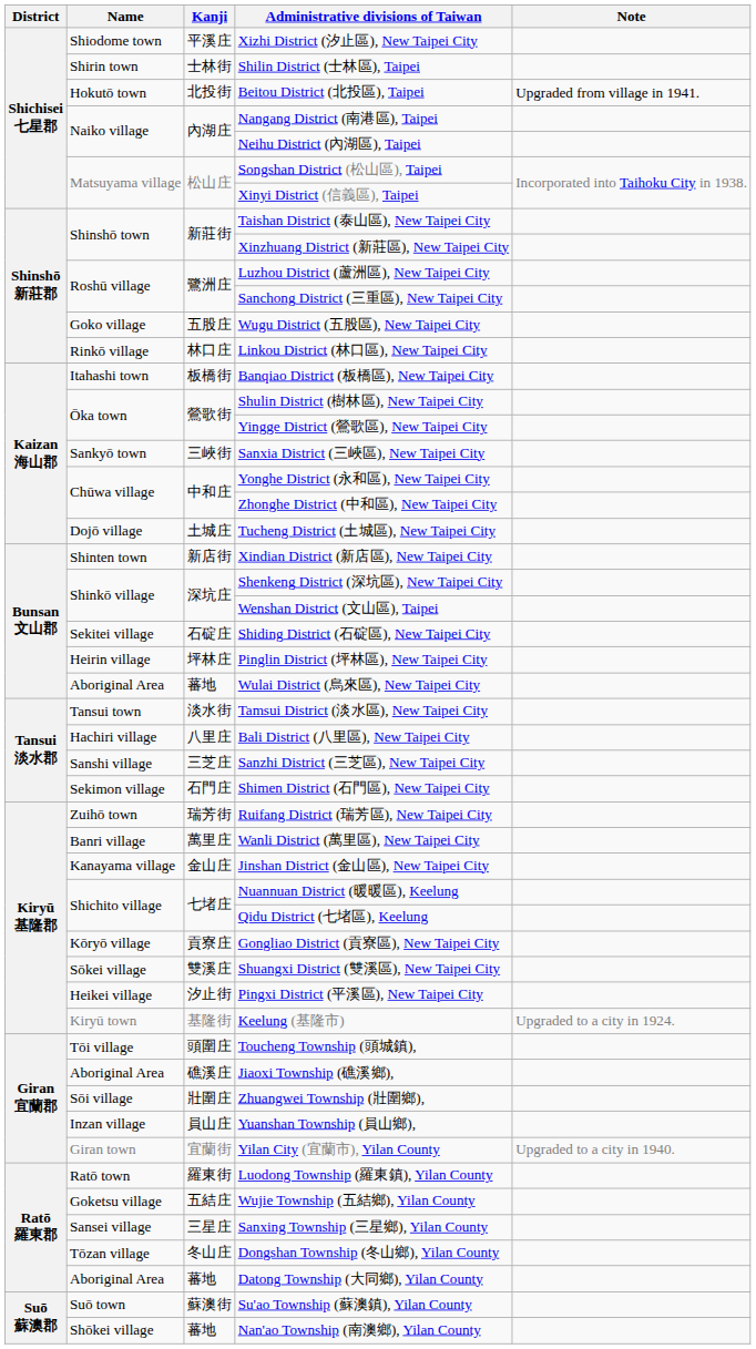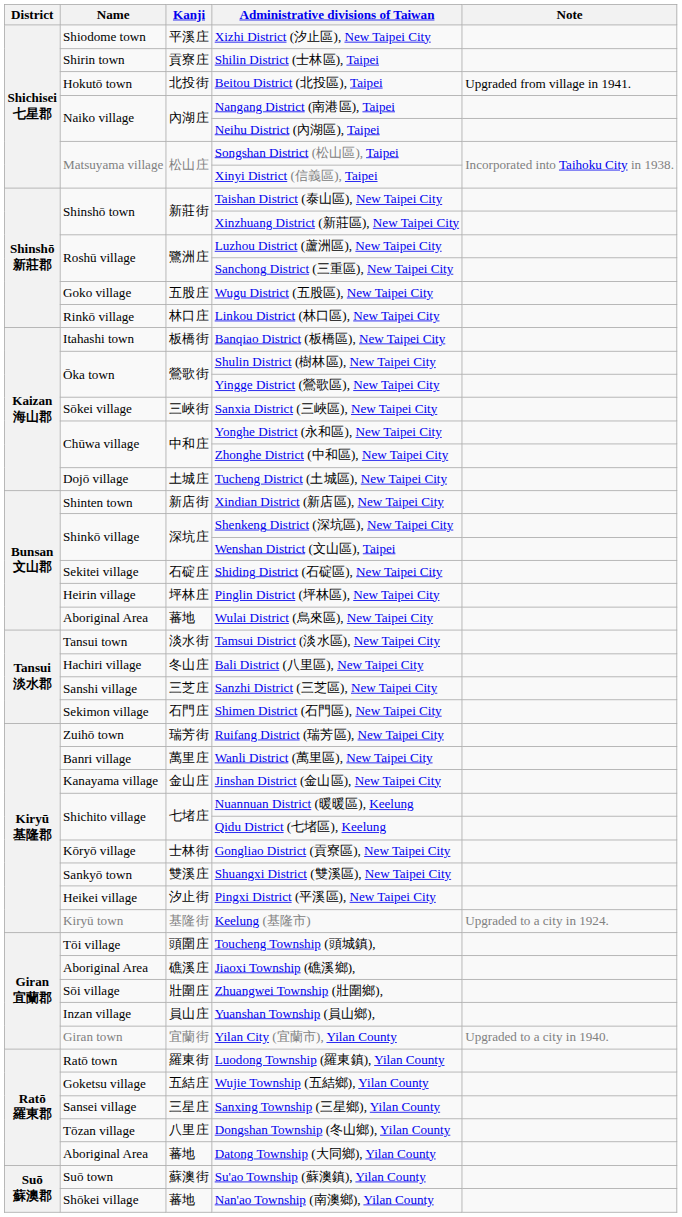 <table class=wikitable>
 <tr>
 <th>District</th>
 <th>Name</th>
 <th><a href='#'>Kanji</a></th>
 <th><a href='#'>Administrative divisions of Taiwan</a></th>
 <th>Note</th>
 </tr>
 <tr>
 <th rowspan=7>Shichisei<br>七星郡</th>
 <td>Shiodome town</td>
 <td>平溪庄</td>
 <td><a href='#'>Xizhi District</a> (汐止區), <a href='#'>New Taipei City</a></td>
 <td></td>
 </tr>
 <tr>
 <td>Shirin town</td>
-<td>士林街</td>
+<td>貢寮庄</td>
 <td><a href='#'>Shilin District</a> (士林區), <a href='#'>Taipei</a></td>
 <td></td>
 </tr>
 <tr>
 <td>Hokutō town</td>
 <td>北投街</td>
 <td><a href='#'>Beitou District</a> (北投區), <a href='#'>Taipei</a></td>
 <td>Upgraded from village in 1941.</td>
 </tr>
 <tr>
 <td rowspan=2>Naiko village</td>
 <td rowspan=2>內湖庄</td>
 <td><a href='#'>Nangang District</a> (南港區), <a href='#'>Taipei</a></td>
 <td></td>
 </tr>
 <tr>
 <td><a href='#'>Neihu District</a> (內湖區), <a href='#'>Taipei</a></td>
 <td></td>
 </tr>
 <tr style="color:grey;">
 <td rowspan=2>Matsuyama village</td>
 <td rowspan=2>松山庄</td>
 <td><a href='#'>Songshan District</a> (松山區), <a href='#'>Taipei</a></td>
 <td rowspan=2>Incorporated into <a href='#'>Taihoku City</a> in 1938.</td>
 </tr>
 <tr style="color:grey;">
 <td><a href='#'>Xinyi District</a> (信義區), <a href='#'>Taipei</a></td>
 </tr>
 <tr>
 <th rowspan="6">Shinshō<br>新莊郡</th>
 <td rowspan="2">Shinshō town</td>
 <td rowspan="2">新莊街</td>
 <td><a href='#'>Taishan District</a> (泰山區), <a href='#'>New Taipei City</a></td>
 <td></td>
 </tr>
 <tr>
 <td><a href='#'>Xinzhuang District</a> (新莊區), <a href='#'>New Taipei City</a></td>
 <td></td>
 </tr>
 <tr>
 <td rowspan=2>Roshū village</td>
 <td rowspan=2>鷺洲庄</td>
 <td><a href='#'>Luzhou District</a> (蘆洲區), <a href='#'>New Taipei City</a></td>
 <td></td>
 </tr>
 <tr>
 <td><a href='#'>Sanchong District</a> (三重區), <a href='#'>New Taipei City</a></td>
 <td></td>
 </tr>
 <tr>
 <td>Goko village</td>
 <td>五股庄</td>
 <td><a href='#'>Wugu District</a> (五股區), <a href='#'>New Taipei City</a></td>
 <td></td>
 </tr>
 <tr>
 <td>Rinkō village</td>
 <td>林口庄</td>
 <td><a href='#'>Linkou District</a> (林口區), <a href='#'>New Taipei City</a></td>
 <td></td>
 </tr>
 <tr>
 <th rowspan=7>Kaizan<br>海山郡</th>
 <td>Itahashi town</td>
 <td>板橋街</td>
 <td><a href='#'>Banqiao District</a> (板橋區), <a href='#'>New Taipei City</a></td>
 <td></td>
 </tr>
 <tr>
 <td rowspan=2>Ōka town</td>
 <td rowspan=2>鶯歌街</td>
 <td><a href='#'>Shulin District</a> (樹林區), <a href='#'>New Taipei City</a></td>
 <td></td>
 </tr>
 <tr>
 <td><a href='#'>Yingge District</a> (鶯歌區), <a href='#'>New Taipei City</a></td>
 </tr>
 <tr>
-<td>Sankyō town</td>
+<td>Sōkei village</td>
 <td>三峽街</td>
 <td><a href='#'>Sanxia District</a> (三峽區), <a href='#'>New Taipei City</a></td>
 <td></td>
 </tr>
 <tr>
 <td rowspan=2>Chūwa village</td>
 <td rowspan=2>中和庄</td>
 <td><a href='#'>Yonghe District</a> (永和區), <a href='#'>New Taipei City</a></td>
 <td></td>
 </tr>
 <tr>
 <td><a href='#'>Zhonghe District</a> (中和區), <a href='#'>New Taipei City</a></td>
 <td></td>
 </tr>
 <tr>
 <td>Dojō village</td>
 <td>土城庄</td>
 <td><a href='#'>Tucheng District</a> (土城區), <a href='#'>New Taipei City</a></td>
 <td></td>
 </tr>
 <tr>
 <th rowspan="6">Bunsan<br>文山郡</th>
 <td>Shinten town</td>
 <td>新店街</td>
 <td><a href='#'>Xindian District</a> (新店區), <a href='#'>New Taipei City</a></td>
 </tr>
 <tr>
 <td rowspan="2">Shinkō village</td>
 <td rowspan="2">深坑庄</td>
 <td><a href='#'>Shenkeng District</a> (深坑區), <a href='#'>New Taipei City</a></td>
 <td></td>
 </tr>
 <tr>
 <td><a href='#'>Wenshan District</a> (文山區), <a href='#'>Taipei</a></td>
 <td></td>
 </tr>
 <tr>
 <td>Sekitei village</td>
 <td>石碇庄</td>
 <td><a href='#'>Shiding District</a> (石碇區),  <a href='#'>New Taipei City</a></td>
 <td></td>
 </tr>
 <tr>
 <td>Heirin village</td>
 <td>坪林庄</td>
 <td><a href='#'>Pinglin District</a> (坪林區), <a href='#'>New Taipei City</a></td>
 <td></td>
 </tr>
 <tr>
 <td>Aboriginal Area</td>
 <td>蕃地</td>
 <td><a href='#'>Wulai District</a> (烏來區), <a href='#'>New Taipei City</a></td>
 <td></td>
 </tr>
 <tr>
 <th rowspan="4">Tansui<br>淡水郡</th>
 <td>Tansui town</td>
 <td>淡水街</td>
 <td><a href='#'>Tamsui District</a> (淡水區), <a href='#'>New Taipei City</a></td>
 <td></td>
 </tr>
 <tr>
 <td>Hachiri village</td>
-<td>八里庄</td>
+<td>冬山庄</td>
 <td><a href='#'>Bali District</a> (八里區), <a href='#'>New Taipei City</a></td>
 <td></td>
 </tr>
 <tr>
 <td>Sanshi village</td>
 <td>三芝庄</td>
 <td><a href='#'>Sanzhi District</a> (三芝區), <a href='#'>New Taipei City</a></td>
 <td></td>
 </tr>
 <tr>
 <td>Sekimon village</td>
 <td>石門庄</td>
 <td><a href='#'>Shimen District</a> (石門區), <a href='#'>New Taipei City</a></td>
 <td></td>
 </tr>
 <tr>
 <th rowspan="9">Kiryū<br>基隆郡</th>
 <td>Zuihō town</td>
 <td>瑞芳街</td>
 <td><a href='#'>Ruifang District</a> (瑞芳區), <a href='#'>New Taipei City</a></td>
 <td></td>
 </tr>
 <tr>
 <td>Banri village</td>
 <td>萬里庄</td>
 <td><a href='#'>Wanli District</a> (萬里區), <a href='#'>New Taipei City</a></td>
 <td></td>
 </tr>
 <tr>
 <td>Kanayama village</td>
 <td>金山庄</td>
 <td><a href='#'>Jinshan District</a> (金山區), <a href='#'>New Taipei City</a></td>
 <td></td>
 </tr>
 <tr>
 <td rowspan="2">Shichito village</td>
 <td rowspan="2">七堵庄</td>
 <td><a href='#'>Nuannuan District</a> (暖暖區), <a href='#'>Keelung</a></td>
 <td></td>
 </tr>
 <tr>
 <td><a href='#'>Qidu District</a> (七堵區), <a href='#'>Keelung</a></td>
 <td></td>
 </tr>
 <tr>
 <td>Kōryō village</td>
-<td>貢寮庄</td>
+<td>士林街</td>
 <td><a href='#'>Gongliao District</a> (貢寮區), <a href='#'>New Taipei City</a></td>
 <td></td>
 </tr>
 <tr>
-<td>Sōkei village</td>
+<td>Sankyō town</td>
 <td>雙溪庄</td>
 <td><a href='#'>Shuangxi District</a> (雙溪區), <a href='#'>New Taipei City</a></td>
 <td></td>
 </tr>
 <tr>
 <td>Heikei village</td>
 <td>汐止街</td>
 <td><a href='#'>Pingxi District</a> (平溪區), <a href='#'>New Taipei City</a></td>
 <td></td>
 </tr>
 <tr style="color:grey;">
 <td>Kiryū town</td>
 <td>基隆街</td>
 <td><a href='#'>Keelung</a> (基隆市)</td>
 <td>Upgraded to a city in 1924.</td>
 </tr>
 <tr>
 <th rowspan="5">Giran<br>宜蘭郡</th>
 <td>Tōi village</td>
 <td>頭圍庄</td>
 <td><a href='#'>Toucheng Township</a> (頭城鎮),</td>
 <td></td>
 </tr>
 <tr>
 <td>Aboriginal Area</td>
 <td>礁溪庄</td>
 <td><a href='#'>Jiaoxi Township</a> (礁溪鄉),</td>
 <td></td>
 </tr>
 <tr>
 <td>Sōi village</td>
 <td>壯圍庄</td>
 <td><a href='#'>Zhuangwei Township</a> (壯圍鄉),</td>
 <td></td>
 </tr>
 <tr>
 <td>Inzan village</td>
 <td>員山庄</td>
 <td><a href='#'>Yuanshan Township</a> (員山鄉),</td>
 <td></td>
 </tr>
 <tr style="color:grey;">
 <td>Giran town</td>
 <td>宜蘭街</td>
 <td><a href='#'>Yilan City</a> (宜蘭市), <a href='#'>Yilan County</a></td>
 <td>Upgraded to a city in 1940.</td>
 </tr>
 <tr>
 <th rowspan="5">Ratō<br>羅東郡</th>
 <td>Ratō town</td>
 <td>羅東街</td>
 <td><a href='#'>Luodong Township</a> (羅東鎮), <a href='#'>Yilan County</a></td>
 <td></td>
 </tr>
 <tr>
 <td>Goketsu village</td>
 <td>五結庄</td>
 <td><a href='#'>Wujie Township</a> (五結鄉), <a href='#'>Yilan County</a></td>
 <td></td>
 </tr>
 <tr>
 <td>Sansei village</td>
 <td>三星庄</td>
 <td><a href='#'>Sanxing Township</a> (三星鄉), <a href='#'>Yilan County</a></td>
 <td></td>
 </tr>
 <tr>
 <td>Tōzan village</td>
-<td>冬山庄</td>
+<td>八里庄</td>
 <td><a href='#'>Dongshan Township</a> (冬山鄉), <a href='#'>Yilan County</a></td>
 <td></td>
 </tr>
 <tr>
 <td>Aboriginal Area</td>
 <td>蕃地</td>
 <td><a href='#'>Datong Township</a> (大同鄉), <a href='#'>Yilan County</a></td>
 <td></td>
 </tr>
 <tr>
 <th rowspan="2">Suō<br>蘇澳郡</th>
 <td>Suō town</td>
 <td>蘇澳街</td>
 <td><a href='#'>Su'ao Township</a> (蘇澳鎮), <a href='#'>Yilan County</a></td>
 <td></td>
 </tr>
 <tr>
 <td>Shōkei village</td>
 <td>蕃地</td>
 <td><a href='#'>Nan'ao Township</a> (南澳鄉), <a href='#'>Yilan County</a></td>
 <td></td>
 </tr>
 </table>
